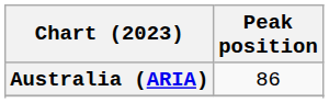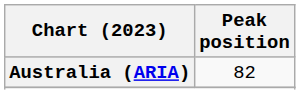 <table class="wikitable sortable plainrowheaders" style="text-align:center">
 <tr>
 <th scope="col">Chart (2023)</th>
 <th scope="col">Peak<br>position</th>
 </tr>
 <tr>
 <th scope="row">Australia (<a href='#'>ARIA</a>)</th>
-<td>86</td>
+<td>82</td>
 </tr>
 <tr>
 </tr>
 <tr>
 </tr>
 <tr>
 </tr>
 <tr>
 </tr>
 <tr>
 </tr>
 </table>
